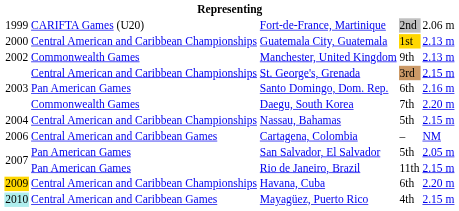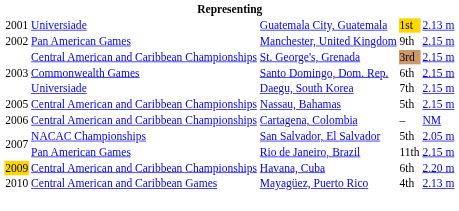 <table>
 <tr>
 <th colspan="5">Representing </th>
 </tr>
 <tr>
-<td>1999</td>
-<td><a href='#'>CARIFTA Games</a> (U20)</td>
-<td><a href='#'>Fort-de-France, Martinique</a></td>
-<td bgcolor=silver>2nd</td>
-<td>2.06 m</td>
-</tr>
-<tr>
-<td>2000</td>
-<td><a href='#'>Central American and Caribbean Championships</a></td>
+<td>2001</td>
+<td><a href='#'>Universiade</a></td>
 <td><a href='#'>Guatemala City, Guatemala</a></td>
 <td bgcolor=gold>1st</td>
 <td><a href='#'>2.13 m</a></td>
 </tr>
 <tr>
 <td>2002</td>
-<td><a href='#'>Commonwealth Games</a></td>
+<td><a href='#'>Pan American Games</a></td>
 <td><a href='#'>Manchester, United Kingdom</a></td>
 <td>9th</td>
-<td><a href='#'>2.13 m</a></td>
+<td><a href='#'>2.15 m</a></td>
 </tr>
 <tr>
 <td rowspan=3>2003</td>
 <td><a href='#'>Central American and Caribbean Championships</a></td>
 <td><a href='#'>St. George's, Grenada</a></td>
 <td bgcolor=cc9966>3rd</td>
 <td><a href='#'>2.15 m</a></td>
 </tr>
 <tr>
-<td><a href='#'>Pan American Games</a></td>
+<td><a href='#'>Commonwealth Games</a></td>
 <td><a href='#'>Santo Domingo, Dom. Rep.</a></td>
 <td>6th</td>
-<td><a href='#'>2.16 m</a></td>
+<td><a href='#'>2.15 m</a></td>
 </tr>
 <tr>
-<td><a href='#'>Commonwealth Games</a></td>
+<td><a href='#'>Universiade</a></td>
 <td><a href='#'>Daegu, South Korea</a></td>
 <td>7th</td>
-<td><a href='#'>2.20 m</a></td>
+<td><a href='#'>2.15 m</a></td>
 </tr>
 <tr>
-<td>2004</td>
+<td>2005</td>
 <td><a href='#'>Central American and Caribbean Championships</a></td>
 <td><a href='#'>Nassau, Bahamas</a></td>
 <td>5th</td>
 <td><a href='#'>2.15 m</a></td>
 </tr>
 <tr>
 <td>2006</td>
-<td><a href='#'>Central American and Caribbean Games</a></td>
+<td><a href='#'>Central American and Caribbean Championships</a></td>
 <td><a href='#'>Cartagena, Colombia</a></td>
 <td>–</td>
 <td><a href='#'>NM</a></td>
 </tr>
 <tr>
 <td rowspan=2>2007</td>
-<td><a href='#'>Pan American Games</a></td>
+<td><a href='#'>NACAC Championships</a></td>
 <td><a href='#'>San Salvador, El Salvador</a></td>
 <td>5th</td>
 <td><a href='#'>2.05 m</a></td>
 </tr>
 <tr>
 <td><a href='#'>Pan American Games</a></td>
 <td><a href='#'>Rio de Janeiro, Brazil</a></td>
 <td>11th</td>
 <td><a href='#'>2.15 m</a></td>
 </tr>
 <tr>
 <td style="background: gold;">2009</td>
 <td><a href='#'>Central American and Caribbean Championships</a></td>
 <td><a href='#'>Havana, Cuba</a></td>
 <td>6th</td>
 <td><a href='#'>2.20 m</a></td>
 </tr>
 <tr>
-<td style="background: paleturquoise;">2010</td>
+<td>2010</td>
 <td><a href='#'>Central American and Caribbean Games</a></td>
 <td><a href='#'>Mayagüez, Puerto Rico</a></td>
 <td>4th</td>
-<td><a href='#'>2.15 m</a></td>
+<td><a href='#'>2.13 m</a></td>
 </tr>
 </table>
